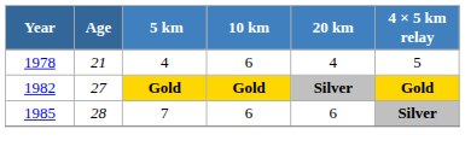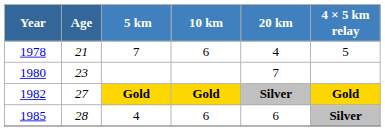 <table class="wikitable" style="font-size:95%; text-align:center; border:grey solid 1px; border-collapse:collapse; background:#ffffff;">
 <tr>
 <th style="background-color:#369; color:white; width:60px;"> Year </th>
 <th style="background-color:#369; color:white; width:40px;"> Age </th>
 <th style="background-color:#4180be; color:white; width:75px;"> 5 km</th>
 <th style="background-color:#4180be; color:white; width:75px;"> 10 km </th>
 <th style="background-color:#4180be; color:white; width:75px;"> 20 km </th>
 <th style="background-color:#4180be; color:white; width:75px;"> 4 × 5 km <br> relay </th>
 </tr>
 <tr>
 <td><a href='#'>1978</a></td>
 <td><em>21</em></td>
-<td>4</td>
+<td>7</td>
 <td>6</td>
 <td>4</td>
 <td>5</td>
+</tr>
+<tr>
+<td><a href='#'>1980</a></td>
+<td><em>23</em></td>
+<td></td>
+<td></td>
+<td>7</td>
+<td></td>
 </tr>
 <tr>
 <td><a href='#'>1982</a></td>
 <td><em>27</em></td>
 <td style="background:gold;"><strong>Gold</strong></td>
 <td style="background:gold;"><strong>Gold</strong></td>
 <td style="background:silver;"><strong>Silver</strong></td>
 <td style="background:gold;"><strong>Gold</strong></td>
 </tr>
 <tr>
 <td><a href='#'>1985</a></td>
 <td><em>28</em></td>
-<td>7</td>
+<td>4</td>
 <td>6</td>
 <td>6</td>
 <td style="background:silver;"><strong>Silver</strong></td>
 </tr>
 <tr>
 </tr>
 </table>
